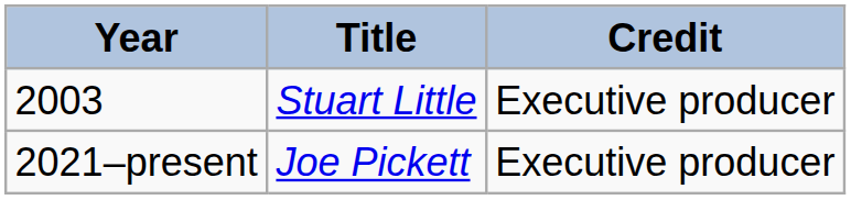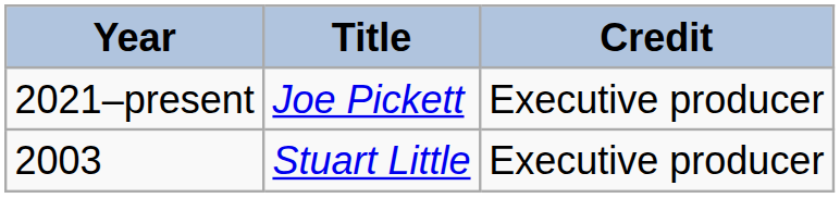 <table class="wikitable" style="font-size:95%;">
 <tr>
 <th style="background:#B0C4DE;">Year</th>
 <th style="background:#B0C4DE;">Title</th>
 <th style="background:#B0C4DE;">Credit</th>
 </tr>
 <tr>
+<td>2021–present</td>
+<td><em><a href='#'>Joe Pickett</a></em></td>
+<td>Executive producer</td>
+</tr>
+<tr>
 <td>2003</td>
 <td><em><a href='#'>Stuart Little</a></em></td>
 <td>Executive producer</td>
 </tr>
-<tr>
-<td>2021–present</td>
-<td><em><a href='#'>Joe Pickett</a></em></td>
-<td>Executive producer</td>
-</tr>
 </table>
